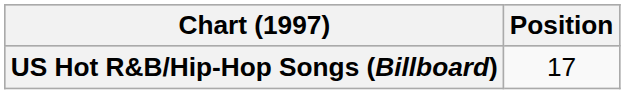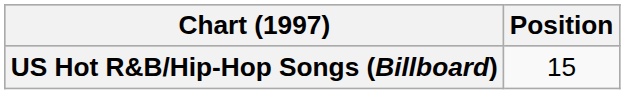 <table class="wikitable plainrowheaders" style="text-align:center">
 <tr>
 <th scope="col">Chart (1997)</th>
 <th scope="col">Position</th>
 </tr>
 <tr>
 <th scope="row">US Hot R&B/Hip-Hop Songs (<em>Billboard</em>)</th>
-<td>17</td>
+<td>15</td>
 </tr>
 </table>
